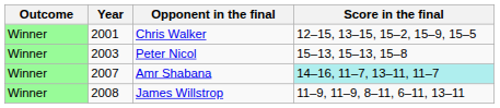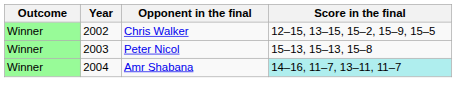 <table class="sortable wikitable">
 <tr>
 <th width="100">Outcome</th>
 <th width="50">Year</th>
 <th width="200">Opponent in the final</th>
 <th width="250">Score in the final</th>
 </tr>
 <tr>
 <td bgcolor="98FB98">Winner</td>
-<td>2001</td>
+<td>2002</td>
 <td>    <a href='#'>Chris Walker</a></td>
 <td>12–15, 13–15, 15–2, 15–9, 15–5</td>
 </tr>
 <tr>
 <td bgcolor="98FB98">Winner</td>
 <td>2003</td>
 <td>    <a href='#'>Peter Nicol</a></td>
 <td>15–13, 15–13, 15–8</td>
 </tr>
 <tr>
 <td bgcolor="98FB98">Winner</td>
-<td>2007</td>
+<td>2004</td>
 <td>    <a href='#'>Amr Shabana</a></td>
 <td style="background: paleturquoise;">14–16, 11–7, 13–11, 11–7</td>
 </tr>
-<tr>
-<td bgcolor="98FB98">Winner</td>
-<td>2008</td>
-<td>    <a href='#'>James Willstrop</a></td>
-<td>11–9, 11–9, 8–11, 6–11, 13–11</td>
-</tr>
 </table>
